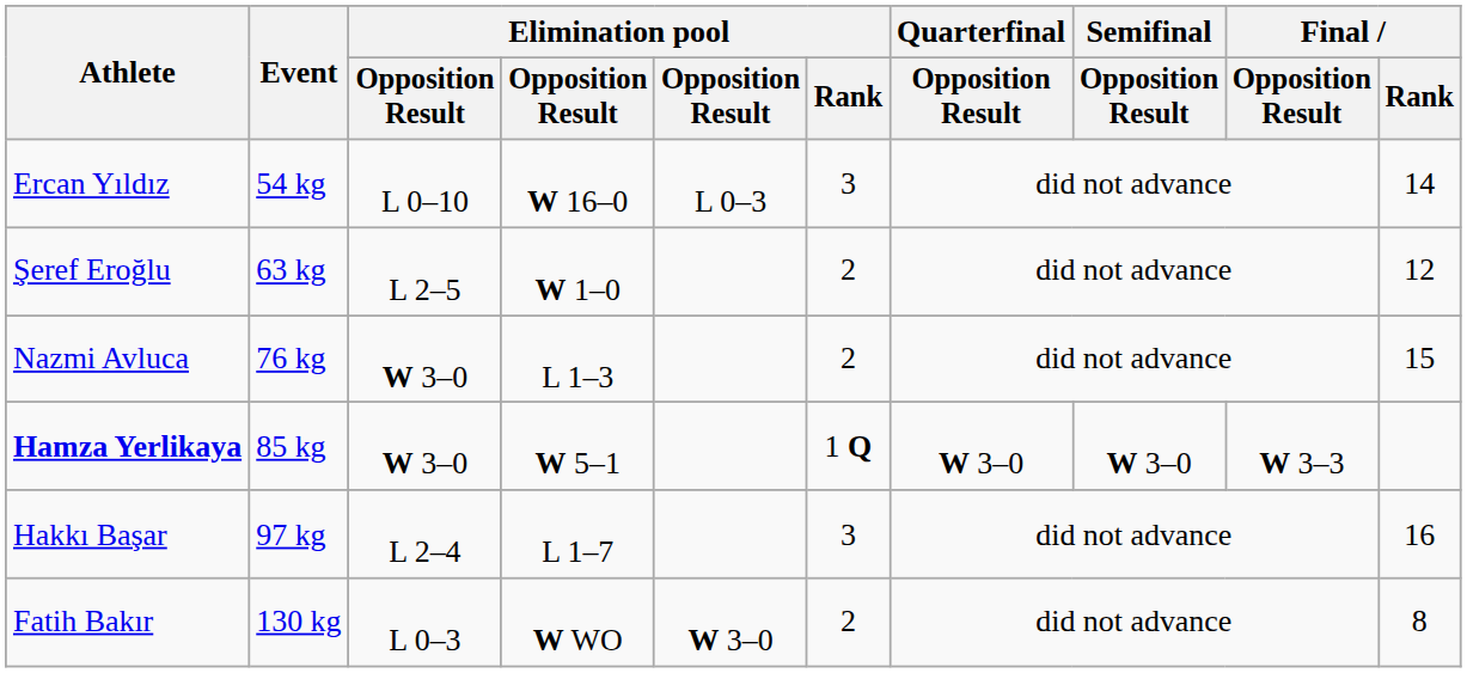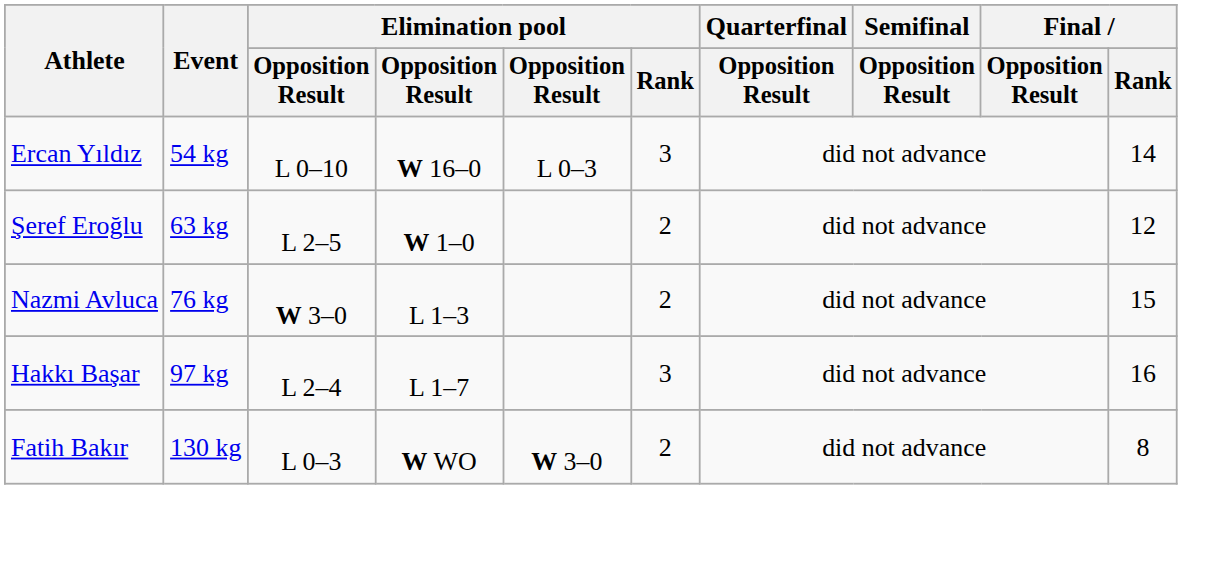 <table class=wikitable style="font-size:90%; text-align:center">
 <tr>
 <th rowspan=2>Athlete</th>
 <th rowspan=2>Event</th>
 <th colspan=4>Elimination pool</th>
 <th>Quarterfinal</th>
 <th>Semifinal</th>
 <th colspan=2>Final / </th>
 </tr>
 <tr style=font-size:95%>
 <th>Opposition<br>Result</th>
 <th>Opposition<br>Result</th>
 <th>Opposition<br>Result</th>
 <th>Rank</th>
 <th>Opposition<br>Result</th>
 <th>Opposition<br>Result</th>
 <th>Opposition<br>Result</th>
 <th>Rank</th>
 </tr>
 <tr>
 <td align=left><a href='#'>Ercan Yıldız</a></td>
 <td align=left><a href='#'>54 kg</a></td>
 <td><br>L 0–10</td>
 <td><br><strong>W</strong> 16–0</td>
 <td><br>L 0–3</td>
 <td>3</td>
 <td colspan=3>did not advance</td>
 <td>14</td>
 </tr>
 <tr>
 <td align=left><a href='#'>Şeref Eroğlu</a></td>
 <td align=left><a href='#'>63 kg</a></td>
 <td><br>L 2–5</td>
 <td><br><strong>W</strong> 1–0</td>
 <td></td>
 <td>2</td>
 <td colspan=3>did not advance</td>
 <td>12</td>
 </tr>
 <tr>
 <td align=left><a href='#'>Nazmi Avluca</a></td>
 <td align=left><a href='#'>76 kg</a></td>
 <td><br><strong>W</strong> 3–0</td>
 <td><br>L 1–3</td>
 <td></td>
 <td>2</td>
 <td colspan=3>did not advance</td>
 <td>15</td>
 </tr>
 <tr>
-<td align=left><strong><a href='#'>Hamza Yerlikaya</a></strong></td>
-<td align=left><a href='#'>85 kg</a></td>
-<td><br><strong>W</strong> 3–0</td>
-<td><br><strong>W</strong> 5–1</td>
-<td></td>
-<td>1 <strong>Q</strong></td>
-<td><br><strong>W</strong> 3–0</td>
-<td><br><strong>W</strong> 3–0</td>
-<td><br><strong>W</strong> 3–3</td>
-<td></td>
-</tr>
-<tr>
 <td align=left><a href='#'>Hakkı Başar</a></td>
 <td align=left><a href='#'>97 kg</a></td>
 <td><br>L 2–4</td>
 <td><br>L 1–7</td>
 <td></td>
 <td>3</td>
 <td colspan=3>did not advance</td>
 <td>16</td>
 </tr>
 <tr>
 <td align=left><a href='#'>Fatih Bakır</a></td>
 <td align=left><a href='#'>130 kg</a></td>
 <td><br>L 0–3</td>
 <td><br><strong>W</strong> WO</td>
 <td><br><strong>W</strong> 3–0</td>
 <td>2</td>
 <td colspan=3>did not advance</td>
 <td>8</td>
 </tr>
 </table>
